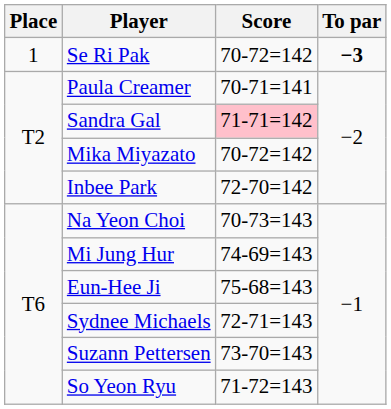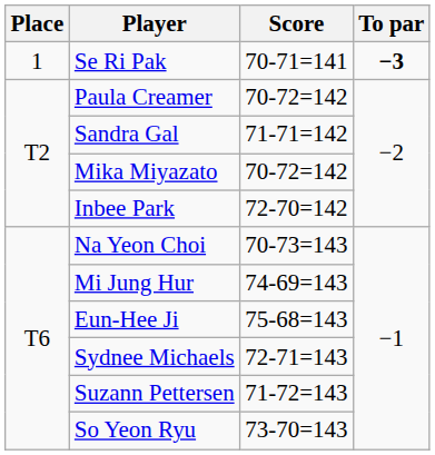 <table class="wikitable">
 <tr>
 <th>Place</th>
 <th>Player</th>
 <th>Score</th>
 <th>To par</th>
 </tr>
 <tr>
 <td align=center>1</td>
 <td> <a href='#'>Se Ri Pak</a></td>
-<td>70-72=142</td>
+<td>70-71=141</td>
 <td align=center><strong>−3</strong></td>
 </tr>
 <tr>
 <td align=center rowspan=4>T2</td>
 <td> <a href='#'>Paula Creamer</a></td>
-<td>70-71=141</td>
+<td>70-72=142</td>
 <td align=center rowspan=4>−2</td>
 </tr>
 <tr>
 <td> <a href='#'>Sandra Gal</a></td>
-<td style="background: pink;">71-71=142</td>
+<td>71-71=142</td>
 </tr>
 <tr>
 <td> <a href='#'>Mika Miyazato</a></td>
 <td>70-72=142</td>
 </tr>
 <tr>
 <td> <a href='#'>Inbee Park</a></td>
 <td>72-70=142</td>
 </tr>
 <tr>
 <td align=center rowspan=6>T6</td>
 <td> <a href='#'>Na Yeon Choi</a></td>
 <td>70-73=143</td>
 <td align=center rowspan=6>−1</td>
 </tr>
 <tr>
 <td> <a href='#'>Mi Jung Hur</a></td>
 <td>74-69=143</td>
 </tr>
 <tr>
 <td> <a href='#'>Eun-Hee Ji</a></td>
 <td>75-68=143</td>
 </tr>
 <tr>
 <td> <a href='#'>Sydnee Michaels</a></td>
 <td>72-71=143</td>
 </tr>
 <tr>
 <td> <a href='#'>Suzann Pettersen</a></td>
-<td>73-70=143</td>
+<td>71-72=143</td>
 </tr>
 <tr>
 <td> <a href='#'>So Yeon Ryu</a></td>
-<td>71-72=143</td>
+<td>73-70=143</td>
 </tr>
 </table>
